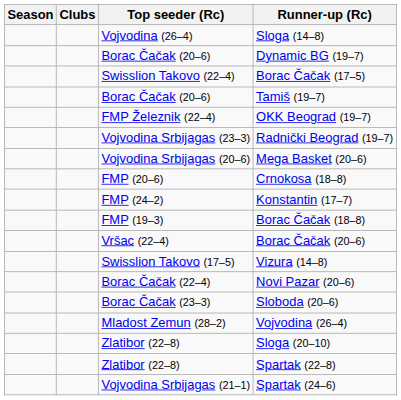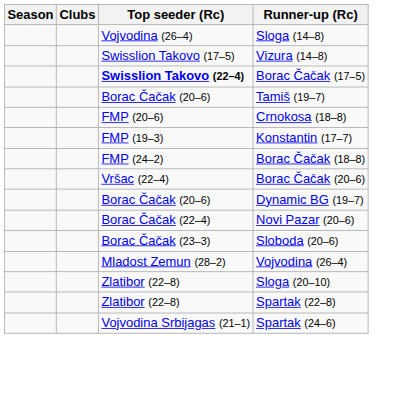 <table class="wikitable">
 <tr>
 <th>Season</th>
 <th>Clubs</th>
 <th>Top seeder (Rc)</th>
 <th>Runner-up (Rc)</th>
 </tr>
 <tr>
 <td></td>
 <td></td>
 <td><a href='#'>Vojvodina</a> <small>(26–4)</small></td>
 <td><a href='#'>Sloga</a> <small>(14–8)</small></td>
 </tr>
 <tr>
 <td></td>
 <td></td>
-<td><a href='#'>Borac Čačak</a> <small>(20–6)</small></td>
-<td><a href='#'>Dynamic BG</a> <small>(19–7)</small></td>
+<td><a href='#'>Swisslion Takovo</a> <small>(17–5)</small></td>
+<td><a href='#'>Vizura</a> <small>(14–8)</small></td>
 </tr>
 <tr>
 <td></td>
 <td></td>
-<td><a href='#'>Swisslion Takovo</a> <small>(22–4)</small></td>
+<td><strong><a href='#'>Swisslion Takovo</a> <small>(22–4)</small></strong></td>
 <td><a href='#'>Borac Čačak</a> <small>(17–5)</small></td>
 </tr>
 <tr>
 <td></td>
 <td></td>
 <td><a href='#'>Borac Čačak</a> <small>(20–6)</small></td>
 <td><a href='#'>Tamiš</a> <small>(19–7)</small></td>
 </tr>
 <tr>
 <td></td>
 <td></td>
-<td><a href='#'>FMP Železnik</a> <small>(22–4)</small></td>
-<td><a href='#'>OKK Beograd</a> <small>(19–7)</small></td>
-</tr>
-<tr>
-<td></td>
-<td></td>
-<td><a href='#'>Vojvodina Srbijagas</a> <small>(23–3)</small></td>
-<td><a href='#'>Radnički Beograd</a> <small>(19–7)</small></td>
-</tr>
-<tr>
-<td></td>
-<td></td>
-<td><a href='#'>Vojvodina Srbijagas</a> <small>(20–6)</small></td>
-<td><a href='#'>Mega Basket</a> <small>(20–6)</small></td>
-</tr>
-<tr>
-<td></td>
-<td></td>
 <td><a href='#'>FMP</a> <small>(20–6)</small></td>
 <td><a href='#'>Crnokosa</a> <small>(18–8)</small></td>
 </tr>
 <tr>
 <td></td>
 <td></td>
-<td><a href='#'>FMP</a> <small>(24–2)</small></td>
+<td><a href='#'>FMP</a> <small>(19–3)</small></td>
 <td><a href='#'>Konstantin</a> <small>(17–7)</small></td>
 </tr>
 <tr>
 <td></td>
 <td></td>
-<td><a href='#'>FMP</a> <small>(19–3)</small></td>
+<td><a href='#'>FMP</a> <small>(24–2)</small></td>
 <td><a href='#'>Borac Čačak</a> <small>(18–8)</small></td>
 </tr>
 <tr>
 <td></td>
 <td></td>
 <td><a href='#'>Vršac</a> <small>(22–4)</small></td>
 <td><a href='#'>Borac Čačak</a> <small>(20–6)</small></td>
 </tr>
 <tr>
 <td></td>
 <td></td>
-<td><a href='#'>Swisslion Takovo</a> <small>(17–5)</small></td>
-<td><a href='#'>Vizura</a> <small>(14–8)</small></td>
+<td><a href='#'>Borac Čačak</a> <small>(20–6)</small></td>
+<td><a href='#'>Dynamic BG</a> <small>(19–7)</small></td>
 </tr>
 <tr>
 <td></td>
 <td></td>
 <td><a href='#'>Borac Čačak</a> <small>(22–4)</small></td>
 <td><a href='#'>Novi Pazar</a> <small>(20–6)</small></td>
 </tr>
 <tr>
 <td></td>
 <td></td>
 <td><a href='#'>Borac Čačak</a> <small>(23–3)</small></td>
 <td><a href='#'>Sloboda</a> <small>(20–6)</small></td>
 </tr>
 <tr>
 <td></td>
 <td></td>
 <td><a href='#'>Mladost Zemun</a> <small>(28–2)</small></td>
 <td><a href='#'>Vojvodina</a> <small>(26–4)</small></td>
 </tr>
 <tr>
 <td></td>
 <td></td>
 <td><a href='#'>Zlatibor</a> <small>(22–8)</small></td>
 <td><a href='#'>Sloga</a> <small>(20–10)</small></td>
 </tr>
 <tr>
 <td></td>
 <td></td>
 <td><a href='#'>Zlatibor</a> <small>(22–8)</small></td>
 <td><a href='#'>Spartak</a> <small>(22–8)</small></td>
 </tr>
 <tr>
 <td></td>
 <td></td>
 <td><a href='#'>Vojvodina Srbijagas</a> <small>(21–1)</small></td>
 <td><a href='#'>Spartak</a> <small>(24–6)</small></td>
 </tr>
 </table>
